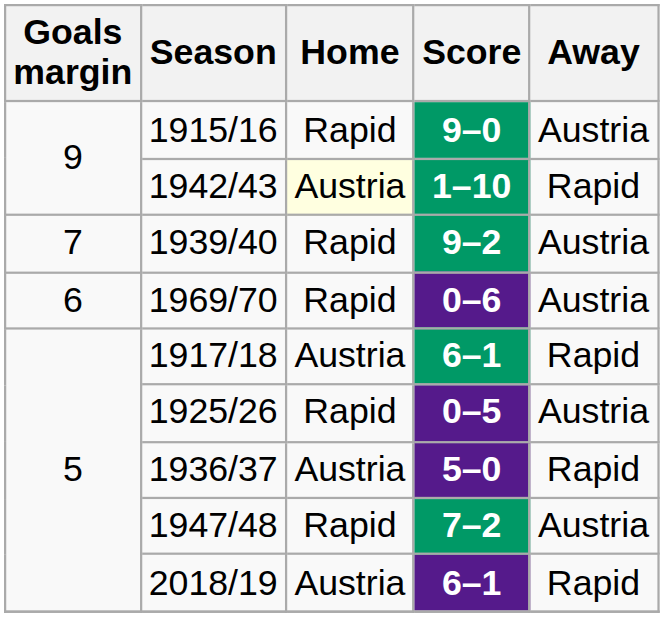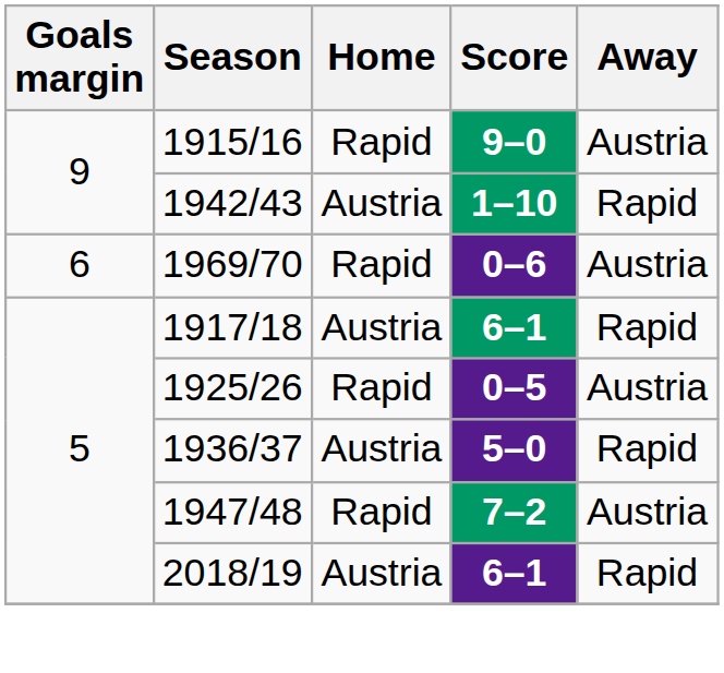 <table class="wikitable" style="text-align: center">
 <tr>
 <th width=20>Goals margin</th>
 <th width=50>Season</th>
 <th width=50>Home</th>
 <th width=35>Score</th>
 <th width=50>Away</th>
 </tr>
 <tr>
 <td rowspan=2>9</td>
 <td>1915/16</td>
 <td>Rapid</td>
 <td style="color:white; background:#009966;"><strong>9–0</strong></td>
 <td>Austria</td>
 </tr>
 <tr>
 <td>1942/43</td>
-<td style="background: lightyellow;">Austria</td>
+<td>Austria</td>
 <td style="color:white; background:#009966;"><strong>1–10</strong></td>
 <td>Rapid</td>
-</tr>
-<tr>
-<td>7</td>
-<td>1939/40</td>
-<td>Rapid</td>
-<td style="color:white; background:#009966;"><strong>9–2</strong></td>
-<td>Austria</td>
 </tr>
 <tr>
 <td>6</td>
 <td>1969/70</td>
 <td>Rapid</td>
 <td style="color:white; background:#551A8B;"><strong>0–6</strong></td>
 <td>Austria</td>
 </tr>
 <tr>
 <td rowspan=5>5</td>
 <td>1917/18</td>
 <td>Austria</td>
 <td style="color:white; background:#009966;"><strong>6–1</strong></td>
 <td>Rapid</td>
 </tr>
 <tr>
 <td>1925/26</td>
 <td>Rapid</td>
 <td style="color:white; background:#551A8B;"><strong>0–5</strong></td>
 <td>Austria</td>
 </tr>
 <tr>
 <td>1936/37</td>
 <td>Austria</td>
 <td style="color:white; background:#551A8B;"><strong>5–0</strong></td>
 <td>Rapid</td>
 </tr>
 <tr>
 <td>1947/48</td>
 <td>Rapid</td>
 <td style="color:white; background:#009966;"><strong>7–2</strong></td>
 <td>Austria</td>
 </tr>
 <tr>
 <td>2018/19</td>
 <td>Austria</td>
 <td style="color:white; background:#551A8B;"><strong>6–1</strong></td>
 <td>Rapid</td>
 </tr>
 <tr>
 </tr>
 </table>
